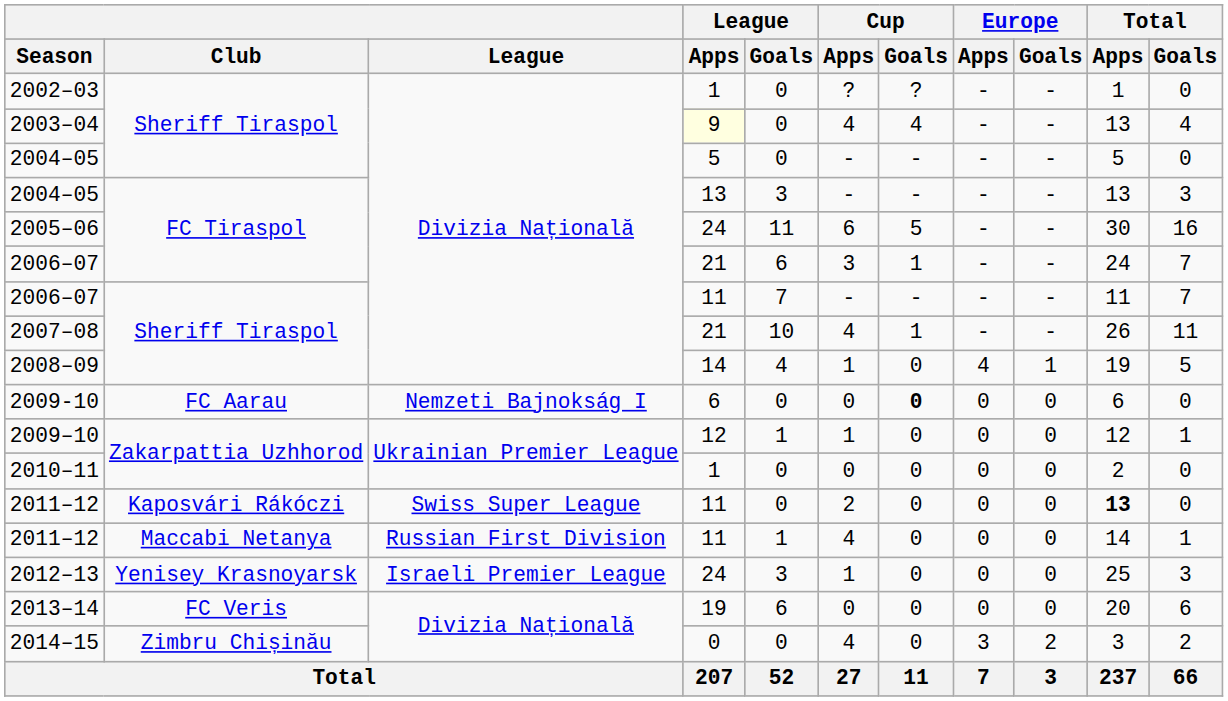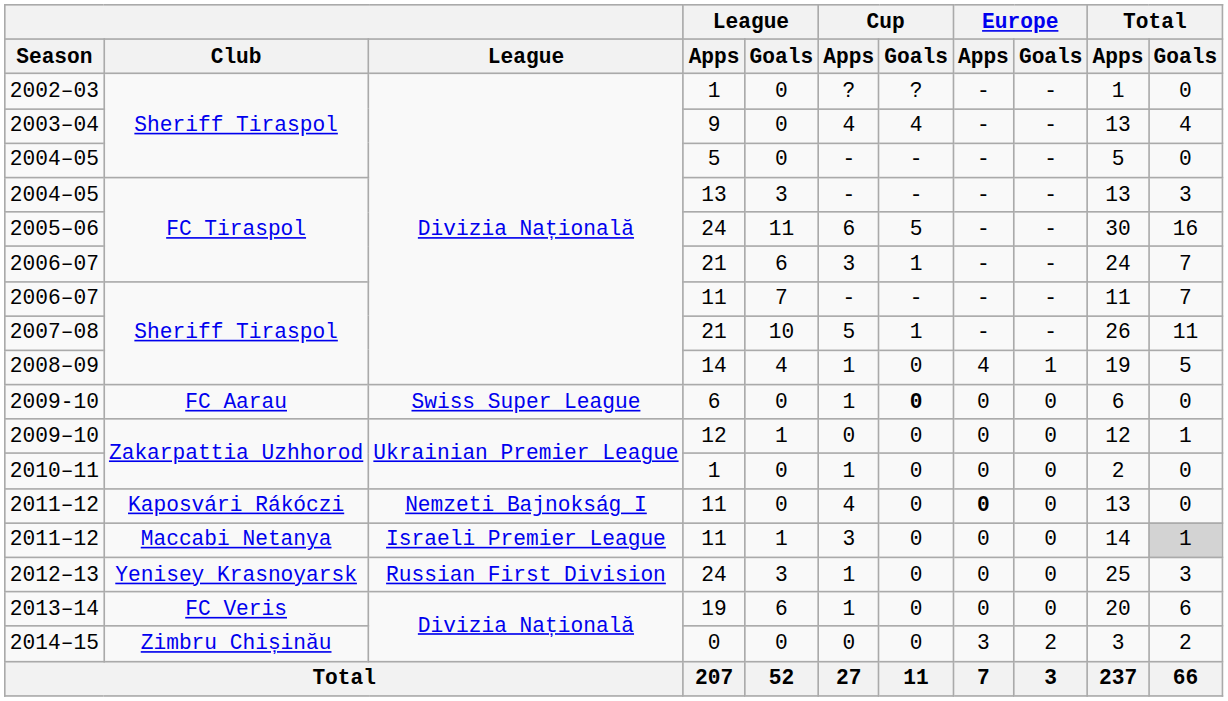 <table class="wikitable" style="text-align:center">
 <tr>
 <th colspan=3></th>
 <th colspan=2>League</th>
 <th colspan=2>Cup</th>
 <th colspan=2><a href='#'>Europe</a></th>
 <th colspan=2>Total</th>
 </tr>
 <tr>
 <th>Season</th>
 <th>Club</th>
 <th>League</th>
 <th>Apps</th>
 <th>Goals</th>
 <th>Apps</th>
 <th>Goals</th>
 <th>Apps</th>
 <th>Goals</th>
 <th>Apps</th>
 <th>Goals</th>
 </tr>
 <tr>
 <td>2002–03</td>
 <td rowspan="3"><a href='#'>Sheriff Tiraspol</a></td>
 <td rowspan="9"><a href='#'>Divizia Națională</a></td>
 <td>1</td>
 <td>0</td>
 <td>?</td>
 <td>?</td>
 <td>-</td>
 <td>-</td>
 <td>1</td>
 <td>0</td>
 </tr>
 <tr>
 <td>2003–04</td>
-<td style="background: lightyellow;">9</td>
+<td>9</td>
 <td>0</td>
 <td>4</td>
 <td>4</td>
 <td>-</td>
 <td>-</td>
 <td>13</td>
 <td>4</td>
 </tr>
 <tr>
 <td>2004–05</td>
 <td>5</td>
 <td>0</td>
 <td>-</td>
 <td>-</td>
 <td>-</td>
 <td>-</td>
 <td>5</td>
 <td>0</td>
 </tr>
 <tr>
 <td>2004–05</td>
 <td rowspan="3"><a href='#'>FC Tiraspol</a></td>
 <td>13</td>
 <td>3</td>
 <td>-</td>
 <td>-</td>
 <td>-</td>
 <td>-</td>
 <td>13</td>
 <td>3</td>
 </tr>
 <tr>
 <td>2005–06</td>
 <td>24</td>
 <td>11</td>
 <td>6</td>
 <td>5</td>
 <td>-</td>
 <td>-</td>
 <td>30</td>
 <td>16</td>
 </tr>
 <tr>
 <td>2006–07</td>
 <td>21</td>
 <td>6</td>
 <td>3</td>
 <td>1</td>
 <td>-</td>
 <td>-</td>
 <td>24</td>
 <td>7</td>
 </tr>
 <tr>
 <td>2006–07</td>
 <td rowspan="3"><a href='#'>Sheriff Tiraspol</a></td>
 <td>11</td>
 <td>7</td>
 <td>-</td>
 <td>-</td>
 <td>-</td>
 <td>-</td>
 <td>11</td>
 <td>7</td>
 </tr>
 <tr>
 <td>2007–08</td>
 <td>21</td>
 <td>10</td>
-<td>4</td>
+<td>5</td>
 <td>1</td>
 <td>-</td>
 <td>-</td>
 <td>26</td>
 <td>11</td>
 </tr>
 <tr>
 <td>2008–09</td>
 <td>14</td>
 <td>4</td>
 <td>1</td>
 <td>0</td>
 <td>4</td>
 <td>1</td>
 <td>19</td>
 <td>5</td>
 </tr>
 <tr>
 <td>2009-10</td>
 <td><a href='#'>FC Aarau</a></td>
-<td><a href='#'>Nemzeti Bajnokság I</a></td>
+<td><a href='#'>Swiss Super League</a></td>
 <td>6</td>
 <td>0</td>
-<td>0</td>
+<td>1</td>
 <td><strong>0</strong></td>
 <td>0</td>
 <td>0</td>
 <td>6</td>
 <td>0</td>
 </tr>
 <tr>
 <td>2009–10</td>
 <td rowspan="2"><a href='#'>Zakarpattia Uzhhorod</a></td>
 <td rowspan="2"><a href='#'>Ukrainian Premier League</a></td>
 <td>12</td>
 <td>1</td>
-<td>1</td>
+<td>0</td>
 <td>0</td>
 <td>0</td>
 <td>0</td>
 <td>12</td>
 <td>1</td>
 </tr>
 <tr>
 <td>2010–11</td>
 <td>1</td>
 <td>0</td>
-<td>0</td>
+<td>1</td>
 <td>0</td>
 <td>0</td>
 <td>0</td>
 <td>2</td>
 <td>0</td>
 </tr>
 <tr>
 <td>2011–12</td>
 <td><a href='#'>Kaposvári Rákóczi</a></td>
-<td><a href='#'>Swiss Super League</a></td>
+<td><a href='#'>Nemzeti Bajnokság I</a></td>
 <td>11</td>
 <td>0</td>
-<td>2</td>
+<td>4</td>
 <td>0</td>
+<td><strong>0</strong></td>
 <td>0</td>
-<td>0</td>
-<td><strong>13</strong></td>
+<td>13</td>
 <td>0</td>
 </tr>
 <tr>
 <td>2011–12</td>
 <td><a href='#'>Maccabi Netanya</a></td>
-<td><a href='#'>Russian First Division</a></td>
+<td><a href='#'>Israeli Premier League</a></td>
 <td>11</td>
 <td>1</td>
-<td>4</td>
+<td>3</td>
 <td>0</td>
 <td>0</td>
 <td>0</td>
 <td>14</td>
-<td>1</td>
+<td style="background: lightgrey;">1</td>
 </tr>
 <tr>
 <td>2012–13</td>
 <td><a href='#'>Yenisey Krasnoyarsk</a></td>
-<td><a href='#'>Israeli Premier League</a></td>
+<td><a href='#'>Russian First Division</a></td>
 <td>24</td>
 <td>3</td>
 <td>1</td>
 <td>0</td>
 <td>0</td>
 <td>0</td>
 <td>25</td>
 <td>3</td>
 </tr>
 <tr>
 <td>2013–14</td>
 <td><a href='#'>FC Veris</a></td>
 <td rowspan="2"><a href='#'>Divizia Națională</a></td>
 <td>19</td>
 <td>6</td>
-<td>0</td>
+<td>1</td>
 <td>0</td>
 <td>0</td>
 <td>0</td>
 <td>20</td>
 <td>6</td>
 </tr>
 <tr>
 <td>2014–15</td>
 <td><a href='#'>Zimbru Chișinău</a></td>
 <td>0</td>
 <td>0</td>
-<td>4</td>
+<td>0</td>
 <td>0</td>
 <td>3</td>
 <td>2</td>
 <td>3</td>
 <td>2</td>
 </tr>
 <tr>
 <th colspan=3>Total</th>
 <th>207</th>
 <th>52</th>
 <th>27</th>
 <th>11</th>
 <th>7</th>
 <th>3</th>
 <th>237</th>
 <th>66</th>
 </tr>
 </table>
